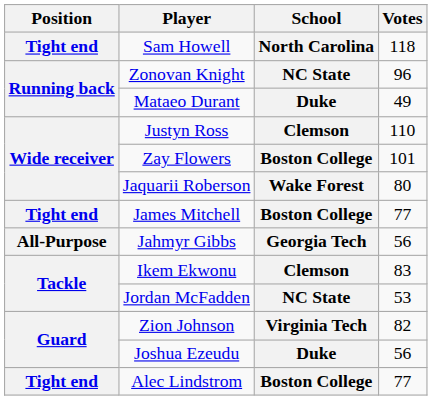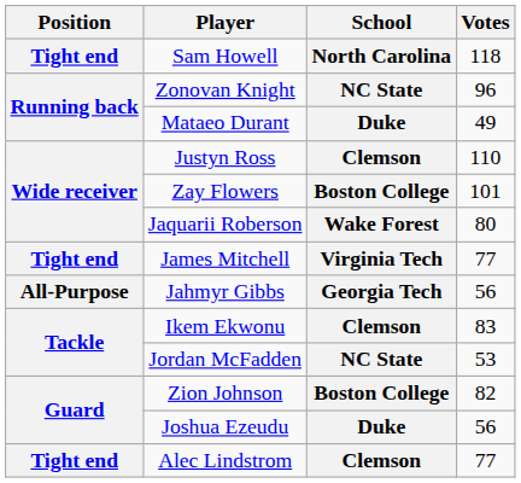 <table class="wikitable" style="text-align: center;">
 <tr>
 <th>Position</th>
 <th>Player</th>
 <th>School</th>
 <th>Votes</th>
 </tr>
 <tr>
 <th rowspan="1"><a href='#'>Tight end</a></th>
 <td><a href='#'>Sam Howell</a></td>
 <th style=>North Carolina</th>
 <td>118</td>
 </tr>
 <tr>
 <th rowspan="2"><a href='#'>Running back</a></th>
 <td><a href='#'>Zonovan Knight</a></td>
 <th style=>NC State</th>
 <td>96</td>
 </tr>
 <tr>
 <td><a href='#'>Mataeo Durant</a></td>
 <th style=>Duke</th>
 <td>49</td>
 </tr>
 <tr>
 <th rowspan="3"><a href='#'>Wide receiver</a></th>
 <td><a href='#'>Justyn Ross</a></td>
 <th style=>Clemson</th>
 <td>110</td>
 </tr>
 <tr>
 <td><a href='#'>Zay Flowers</a></td>
 <th style=>Boston College</th>
 <td>101</td>
 </tr>
 <tr>
 <td><a href='#'>Jaquarii Roberson</a></td>
 <th style=>Wake Forest</th>
 <td>80</td>
 </tr>
 <tr>
 <th rowspan="1"><a href='#'>Tight end</a></th>
 <td><a href='#'>James Mitchell</a></td>
-<th style=>Boston College</th>
+<th style=>Virginia Tech</th>
 <td>77</td>
 </tr>
 <tr>
 <th rowspan="1">All-Purpose</th>
 <td><a href='#'>Jahmyr Gibbs</a></td>
 <th style=>Georgia Tech</th>
 <td>56</td>
 </tr>
 <tr>
 <th rowspan="2"><a href='#'>Tackle</a></th>
 <td><a href='#'>Ikem Ekwonu</a></td>
 <th style=>Clemson</th>
 <td>83</td>
 </tr>
 <tr>
 <td><a href='#'>Jordan McFadden</a></td>
 <th style=>NC State</th>
 <td>53</td>
 </tr>
 <tr>
 <th rowspan="2"><a href='#'>Guard</a></th>
 <td><a href='#'>Zion Johnson</a></td>
-<th style=>Virginia Tech</th>
+<th style=>Boston College</th>
 <td>82</td>
 </tr>
 <tr>
 <td><a href='#'>Joshua Ezeudu</a></td>
 <th style=>Duke</th>
 <td>56</td>
 </tr>
 <tr>
 <th rowspan="1"><a href='#'>Tight end</a></th>
 <td><a href='#'>Alec Lindstrom</a></td>
-<th style=>Boston College</th>
+<th style=>Clemson</th>
 <td>77</td>
 </tr>
 </table>
